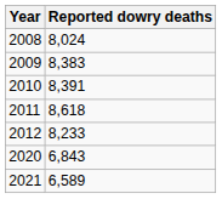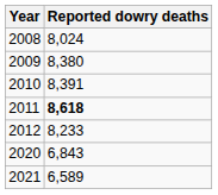 <table class="wikitable">
 <tr>
 <th>Year</th>
 <th>Reported dowry deaths</th>
 </tr>
 <tr>
 <td>2008</td>
 <td>8,024</td>
 </tr>
 <tr>
 <td>2009</td>
-<td>8,383</td>
+<td>8,380</td>
 </tr>
 <tr>
 <td>2010</td>
 <td>8,391</td>
 </tr>
 <tr>
 <td>2011</td>
-<td>8,618</td>
+<td><strong>8,618</strong></td>
 </tr>
 <tr>
 <td>2012</td>
 <td>8,233</td>
 </tr>
 <tr>
 <td>2020</td>
 <td>6,843</td>
 </tr>
 <tr>
 <td>2021</td>
 <td>6,589</td>
 </tr>
 </table>
